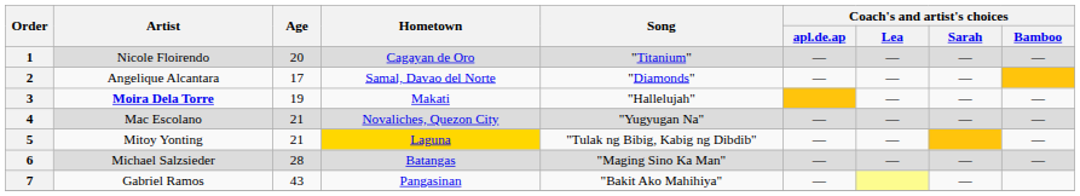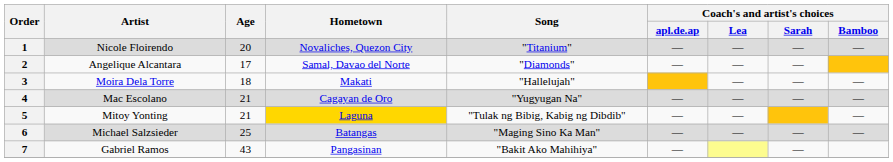 <table class="wikitable" style="text-align:center; line-height:17px; width:100%;">
 <tr>
 <th rowspan="2" scope="col" style="width:04%;">Order</th>
 <th rowspan="2" scope="col" style="width:18%;">Artist</th>
 <th rowspan="2" scope="col" style="width:04%;">Age</th>
 <th rowspan="2" scope="col" style="width:18%;">Hometown</th>
 <th rowspan="2" scope="col" style="width:20%;">Song</th>
 <th colspan="4" scope="col" style="width:24%;">Coach's and artist's choices</th>
 </tr>
 <tr>
 <th style="width:06%;"><a href='#'>apl.de.ap</a></th>
 <th style="width:06%;"><a href='#'>Lea</a></th>
 <th style="width:06%;"><a href='#'>Sarah</a></th>
 <th style="width:06%;"><a href='#'>Bamboo</a></th>
 </tr>
 <tr>
 <th scope="row">1</th>
 <td style="background:#DCDCDC;">Nicole Floirendo</td>
 <td style="background:#DCDCDC;">20</td>
-<td style="background:#DCDCDC;"><a href='#'>Cagayan de Oro</a></td>
+<td style="background:#DCDCDC;"><a href='#'>Novaliches, Quezon City</a></td>
 <td style="background:#DCDCDC;">"<a href='#'>Titanium</a>"</td>
 <td style="background:#DCDCDC;">—</td>
 <td style="background:#DCDCDC;">—</td>
 <td style="background:#DCDCDC;">—</td>
 <td style="background:#DCDCDC;">—</td>
 </tr>
 <tr>
 <th scope="row">2</th>
 <td>Angelique Alcantara</td>
 <td>17</td>
 <td><a href='#'>Samal, Davao del Norte</a></td>
 <td>"<a href='#'>Diamonds</a>"</td>
 <td>—</td>
 <td>—</td>
 <td>—</td>
 <td style="background:#FFC40C;"><strong></strong></td>
 </tr>
 <tr>
 <th scope="row">3</th>
-<td><strong><a href='#'>Moira Dela Torre</a></strong></td>
-<td>19</td>
+<td><a href='#'>Moira Dela Torre</a></td>
+<td>18</td>
 <td><a href='#'>Makati</a></td>
 <td>"Hallelujah"</td>
 <td style="background:#FFC40C;"><strong></strong></td>
 <td>—</td>
 <td>—</td>
 <td>—</td>
 </tr>
 <tr>
 <th scope="row">4</th>
 <td style="background:#DCDCDC;">Mac Escolano</td>
 <td style="background:#DCDCDC;">21</td>
-<td style="background:#DCDCDC;"><a href='#'>Novaliches, Quezon City</a></td>
+<td style="background:#DCDCDC;"><a href='#'>Cagayan de Oro</a></td>
 <td style="background:#DCDCDC;">"Yugyugan Na"</td>
 <td style="background:#DCDCDC;">—</td>
 <td style="background:#DCDCDC;">—</td>
 <td style="background:#DCDCDC;">—</td>
 <td style="background:#DCDCDC;">—</td>
 </tr>
 <tr>
 <th scope="row">5</th>
 <td>Mitoy Yonting</td>
 <td>21</td>
 <td style="background: gold;"><a href='#'>Laguna</a></td>
 <td>"Tulak ng Bibig, Kabig ng Dibdib"</td>
 <td>—</td>
 <td>—</td>
 <td style="background:#FFC40C;"><strong></strong></td>
 <td>—</td>
 </tr>
 <tr>
 <th scope="row">6</th>
 <td style="background:#DCDCDC;">Michael Salzsieder</td>
-<td style="background:#DCDCDC;">28</td>
+<td style="background:#DCDCDC;">25</td>
 <td style="background:#DCDCDC;"><a href='#'>Batangas</a></td>
 <td style="background:#DCDCDC;">"Maging Sino Ka Man"</td>
 <td style="background:#DCDCDC;">—</td>
 <td style="background:#DCDCDC;">—</td>
 <td style="background:#DCDCDC;">—</td>
 <td style="background:#DCDCDC;">—</td>
 </tr>
 <tr>
 <th scope="row">7</th>
 <td>Gabriel Ramos</td>
 <td>43</td>
 <td><a href='#'>Pangasinan</a></td>
 <td>"Bakit Ako Mahihiya"</td>
 <td>—</td>
 <td style="background:#fdfc8f;"><strong></strong></td>
 <td>—</td>
 <td><strong></strong></td>
 </tr>
 <tr>
 </tr>
 </table>
